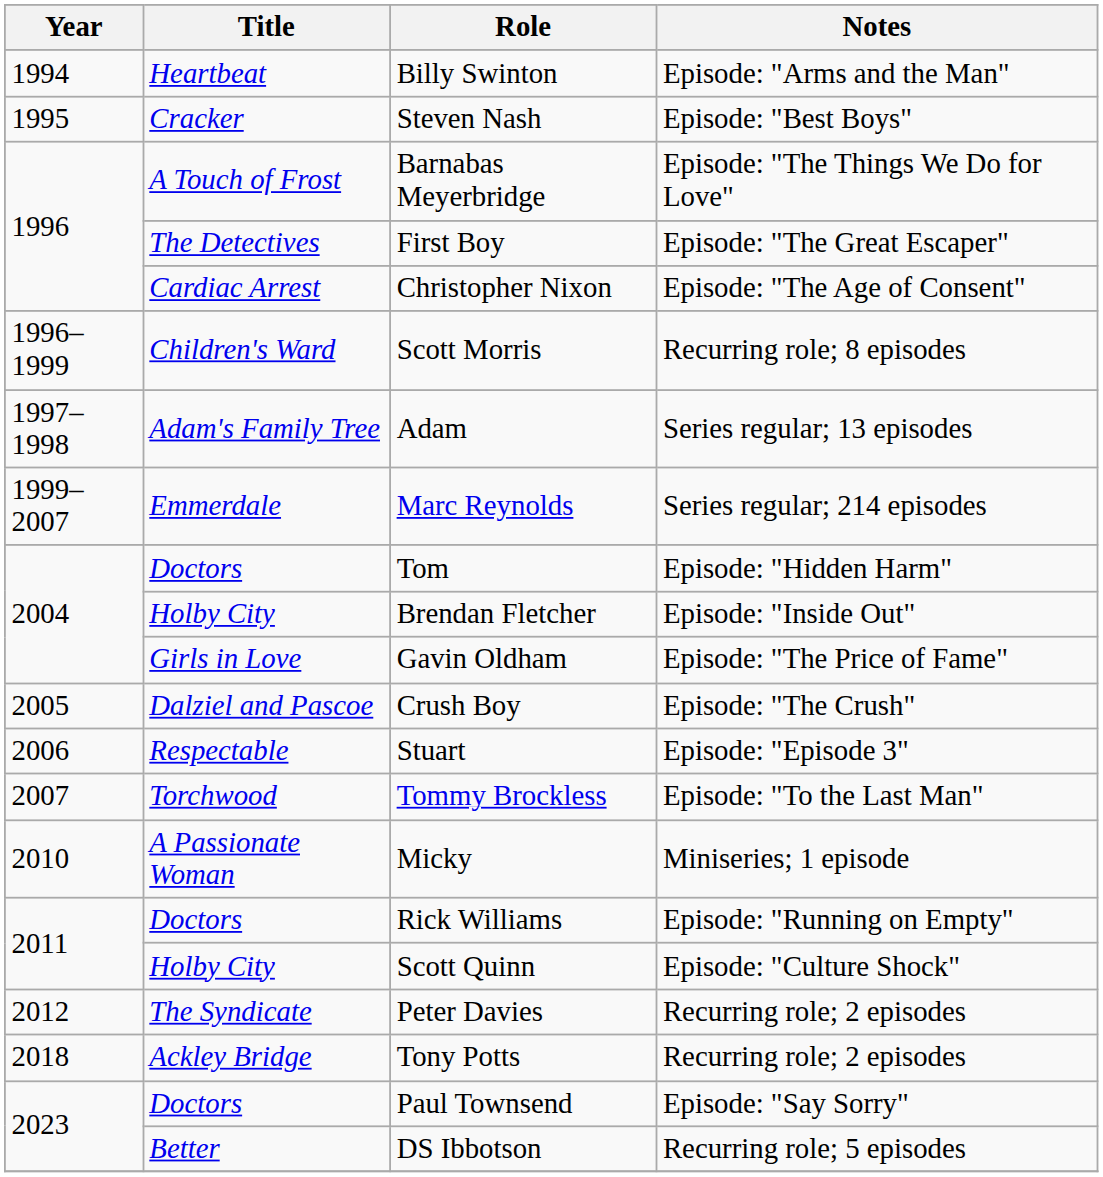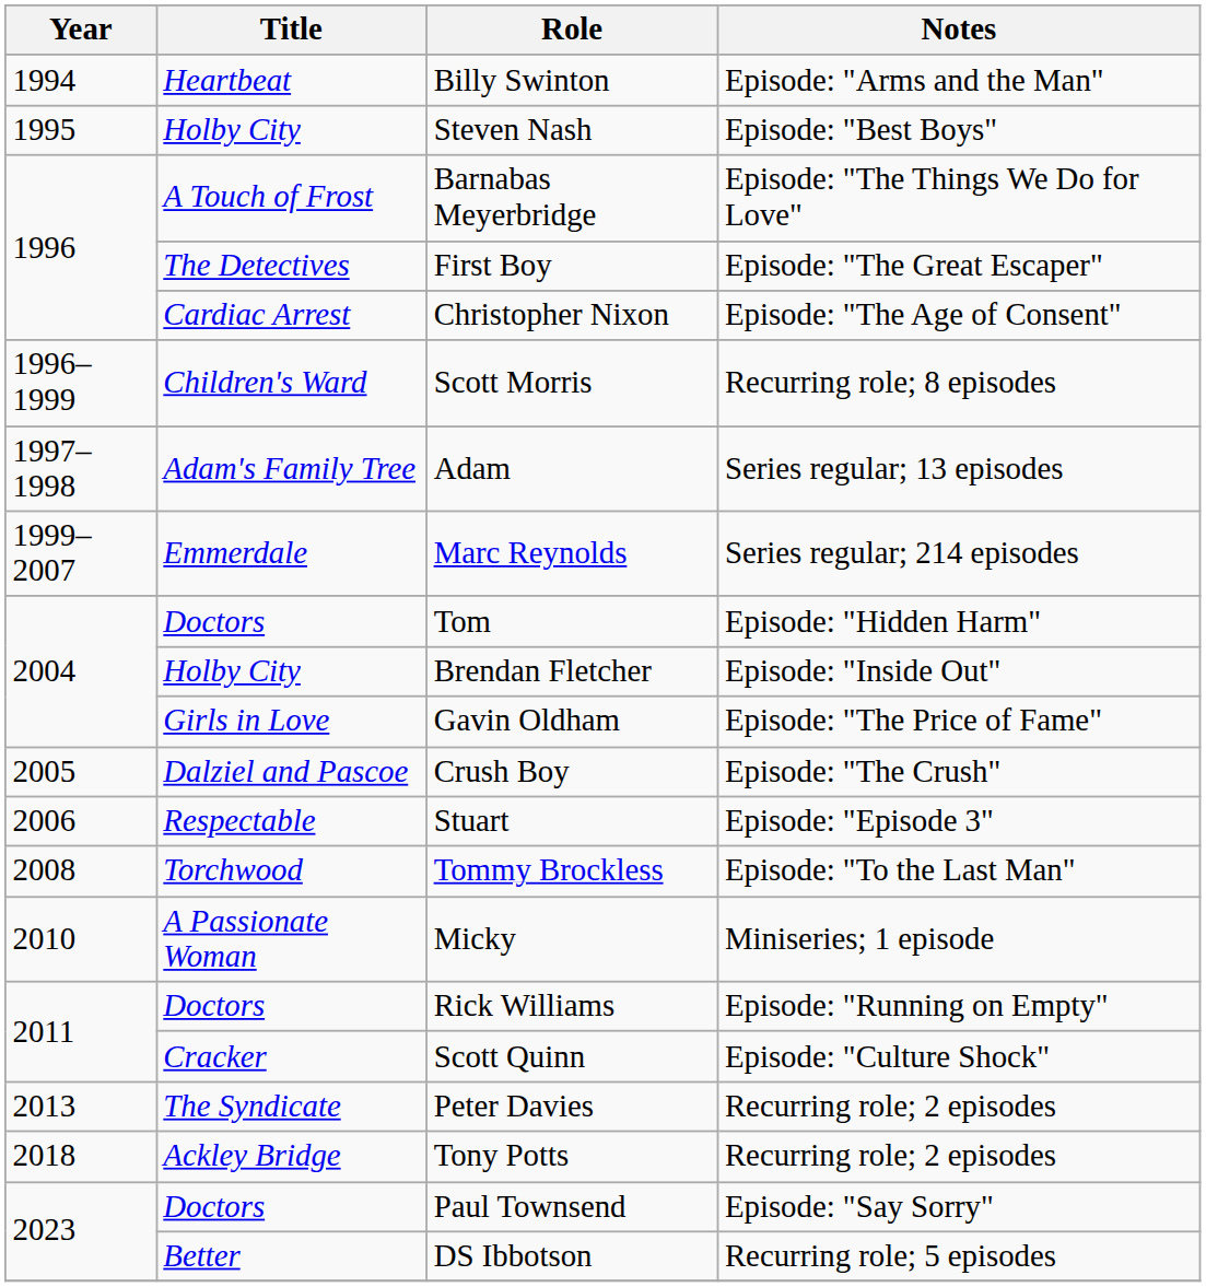 <table class="wikitable sortable">
 <tr>
 <th>Year</th>
 <th>Title</th>
 <th>Role</th>
 <th>Notes</th>
 </tr>
 <tr>
 <td>1994</td>
 <td><em><a href='#'>Heartbeat</a></em></td>
 <td>Billy Swinton</td>
 <td>Episode: "Arms and the Man"</td>
 </tr>
 <tr>
 <td>1995</td>
-<td><em><a href='#'>Cracker</a></em></td>
+<td><em><a href='#'>Holby City</a></em></td>
 <td>Steven Nash</td>
 <td>Episode: "Best Boys"</td>
 </tr>
 <tr>
 <td rowspan="3">1996</td>
 <td><em><a href='#'>A Touch of Frost</a></em></td>
 <td>Barnabas Meyerbridge</td>
 <td>Episode: "The Things We Do for Love"</td>
 </tr>
 <tr>
 <td><em><a href='#'>The Detectives</a></em></td>
 <td>First Boy</td>
 <td>Episode: "The Great Escaper"</td>
 </tr>
 <tr>
 <td><em><a href='#'>Cardiac Arrest</a></em></td>
 <td>Christopher Nixon</td>
 <td>Episode: "The Age of Consent"</td>
 </tr>
 <tr>
 <td>1996–1999</td>
 <td><em><a href='#'>Children's Ward</a></em></td>
 <td>Scott Morris</td>
 <td>Recurring role; 8 episodes</td>
 </tr>
 <tr>
 <td>1997–1998</td>
 <td><em><a href='#'>Adam's Family Tree</a></em></td>
 <td>Adam</td>
 <td>Series regular; 13 episodes</td>
 </tr>
 <tr>
 <td>1999–2007</td>
 <td><em><a href='#'>Emmerdale</a></em></td>
 <td><a href='#'>Marc Reynolds</a></td>
 <td>Series regular; 214 episodes</td>
 </tr>
 <tr>
 <td rowspan="3">2004</td>
 <td><em><a href='#'>Doctors</a></em></td>
 <td>Tom</td>
 <td>Episode: "Hidden Harm"</td>
 </tr>
 <tr>
 <td><em><a href='#'>Holby City</a></em></td>
 <td>Brendan Fletcher</td>
 <td>Episode: "Inside Out"</td>
 </tr>
 <tr>
 <td><em><a href='#'>Girls in Love</a></em></td>
 <td>Gavin Oldham</td>
 <td>Episode: "The Price of Fame"</td>
 </tr>
 <tr>
 <td>2005</td>
 <td><em><a href='#'>Dalziel and Pascoe</a></em></td>
 <td>Crush Boy</td>
 <td>Episode: "The Crush"</td>
 </tr>
 <tr>
 <td>2006</td>
 <td><em><a href='#'>Respectable</a></em></td>
 <td>Stuart</td>
 <td>Episode: "Episode 3"</td>
 </tr>
 <tr>
-<td>2007</td>
+<td>2008</td>
 <td><em><a href='#'>Torchwood</a></em></td>
 <td><a href='#'>Tommy Brockless</a></td>
 <td>Episode: "To the Last Man"</td>
 </tr>
 <tr>
 <td>2010</td>
 <td><em><a href='#'>A Passionate Woman</a></em></td>
 <td>Micky</td>
 <td>Miniseries; 1 episode</td>
 </tr>
 <tr>
 <td rowspan="2">2011</td>
 <td><em><a href='#'>Doctors</a></em></td>
 <td>Rick Williams</td>
 <td>Episode: "Running on Empty"</td>
 </tr>
 <tr>
-<td><em><a href='#'>Holby City</a></em></td>
+<td><em><a href='#'>Cracker</a></em></td>
 <td>Scott Quinn</td>
 <td>Episode: "Culture Shock"</td>
 </tr>
 <tr>
-<td>2012</td>
+<td>2013</td>
 <td><em><a href='#'>The Syndicate</a></em></td>
 <td>Peter Davies</td>
 <td>Recurring role; 2 episodes</td>
 </tr>
 <tr>
 <td>2018</td>
 <td><em><a href='#'>Ackley Bridge</a></em></td>
 <td>Tony Potts</td>
 <td>Recurring role; 2 episodes</td>
 </tr>
 <tr>
 <td rowspan="2">2023</td>
 <td><em><a href='#'>Doctors</a></em></td>
 <td>Paul Townsend</td>
 <td>Episode: "Say Sorry"</td>
 </tr>
 <tr>
 <td><em><a href='#'>Better</a></em></td>
 <td>DS Ibbotson</td>
 <td>Recurring role; 5 episodes</td>
 </tr>
 <tr>
 </tr>
 </table>
